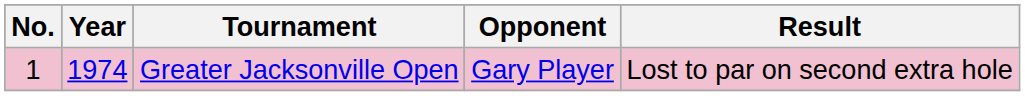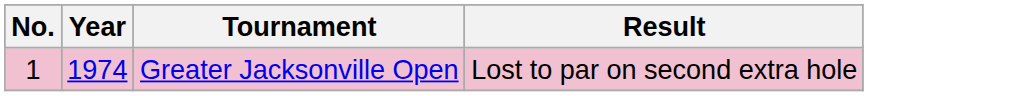 <table class="wikitable" style="font-size:95%;">
 <tr>
 <th>No.</th>
 <th>Year</th>
 <th>Tournament</th>
-<th>Opponent</th>
 <th>Result</th>
 </tr>
 <tr style="background:#F2C1D1;">
 <td align=center>1</td>
 <td><a href='#'>1974</a></td>
 <td><a href='#'>Greater Jacksonville Open</a></td>
-<td> <a href='#'>Gary Player</a></td>
 <td>Lost to par on second extra hole</td>
 </tr>
 </table>
